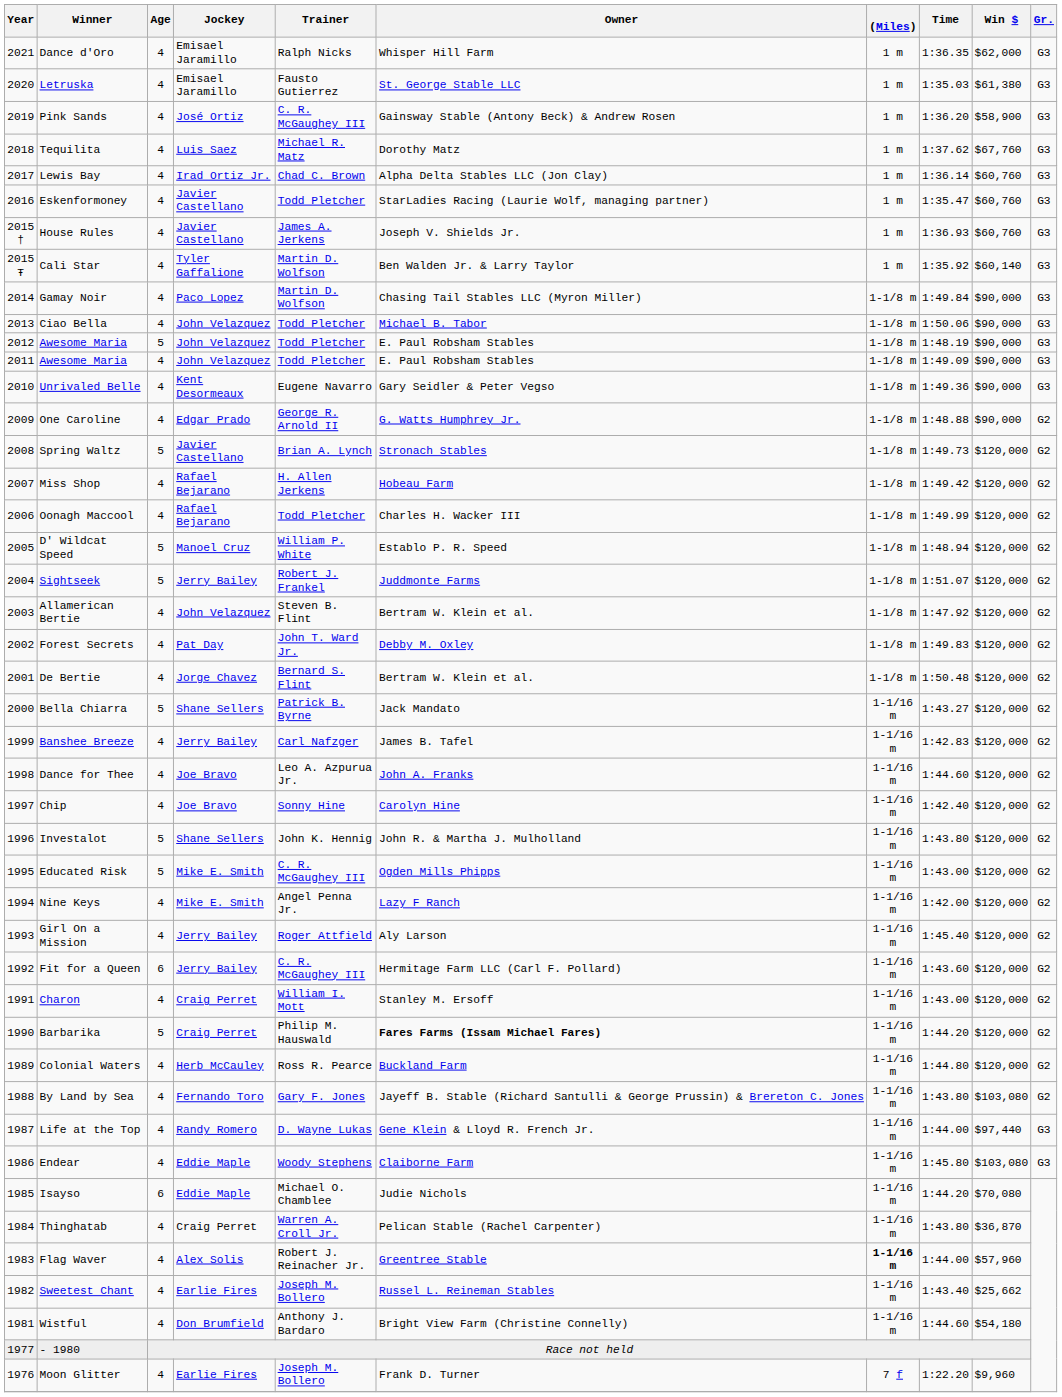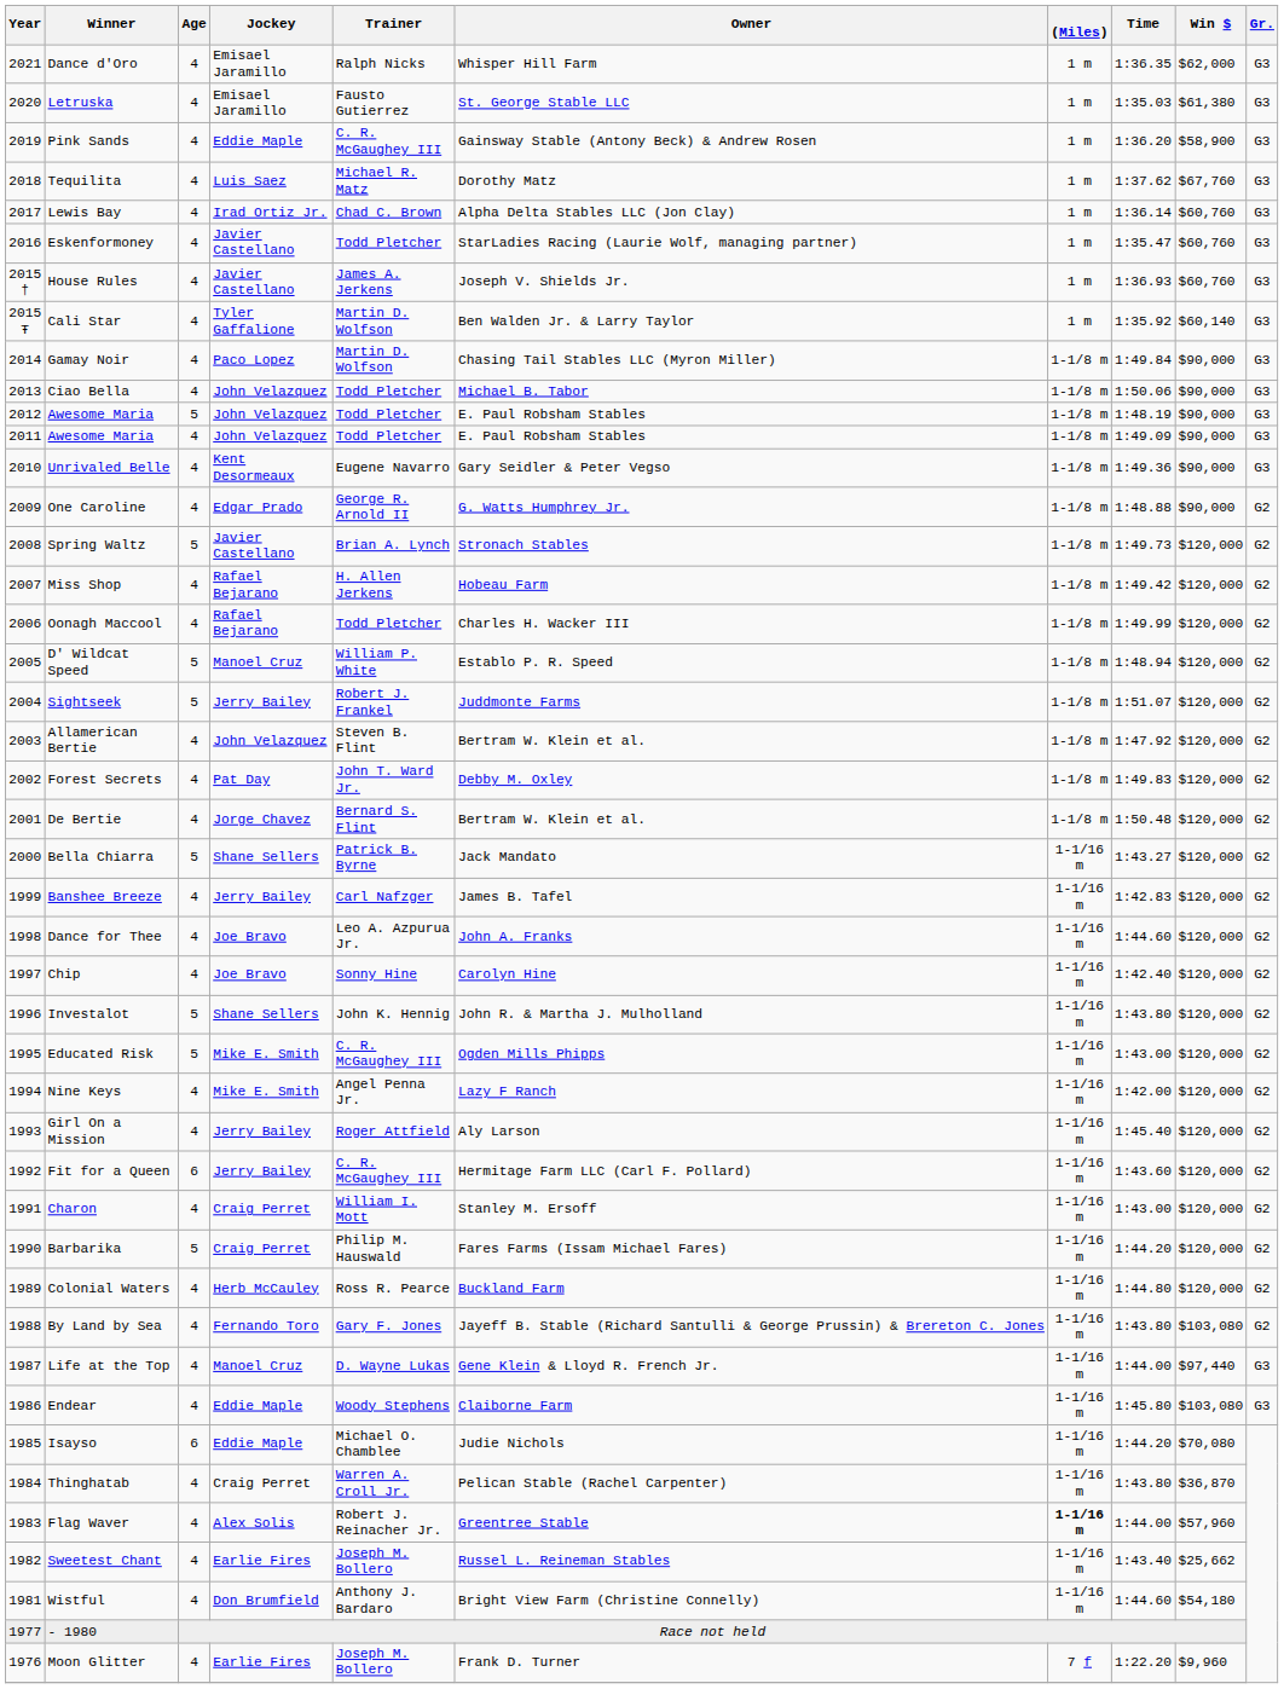 <table class="wikitable sortable" style="font-size:90%">
 <tr>
 <th style="width:20px">Year</th>
 <th style="width:110px">Winner</th>
 <th style="width:15px">Age</th>
 <th style="width:100px">Jockey</th>
 <th style="width:100px">Trainer</th>
 <th>Owner<br></th>
 <th style="width:30px"><br> <span>(<a href='#'>Miles</a>)</span></th>
 <th style="width:20px">Time</th>
 <th style="width:25px">Win <a href='#'>$</a></th>
 <th style="width:20px"><a href='#'>Gr.</a></th>
 </tr>
 <tr>
 <td align=center>2021</td>
 <td>Dance d'Oro</td>
 <td align=center>4</td>
 <td>Emisael Jaramillo</td>
 <td>Ralph Nicks</td>
 <td>Whisper Hill Farm</td>
 <td align=center>1 m</td>
 <td>1:36.35</td>
 <td>$62,000</td>
 <td align=center>G3</td>
 </tr>
 <tr>
 <td align=center>2020</td>
 <td><a href='#'>Letruska</a></td>
 <td align=center>4</td>
 <td>Emisael Jaramillo</td>
 <td>Fausto Gutierrez</td>
 <td><a href='#'>St. George Stable LLC</a></td>
 <td align=center>1 m</td>
 <td>1:35.03</td>
 <td>$61,380</td>
 <td align=center>G3</td>
 </tr>
 <tr>
 <td align=center>2019</td>
 <td>Pink Sands</td>
 <td align=center>4</td>
-<td><a href='#'>José Ortiz</a></td>
+<td><a href='#'>Eddie Maple</a></td>
 <td><a href='#'>C. R. McGaughey III</a></td>
 <td>Gainsway Stable (Antony Beck) & Andrew Rosen</td>
 <td align=center>1 m</td>
 <td>1:36.20</td>
 <td>$58,900</td>
 <td align=center>G3</td>
 </tr>
 <tr>
 <td align=center>2018</td>
 <td>Tequilita</td>
 <td align=center>4</td>
 <td><a href='#'>Luis Saez</a></td>
 <td><a href='#'>Michael R. Matz</a></td>
 <td>Dorothy Matz</td>
 <td align=center>1 m</td>
 <td>1:37.62</td>
 <td>$67,760</td>
 <td align=center>G3</td>
 </tr>
 <tr>
 <td align=center>2017</td>
 <td>Lewis Bay</td>
 <td align=center>4</td>
 <td><a href='#'>Irad Ortiz Jr.</a></td>
 <td><a href='#'>Chad C. Brown</a></td>
 <td>Alpha Delta Stables LLC (Jon Clay)</td>
 <td align=center>1 m</td>
 <td>1:36.14</td>
 <td>$60,760</td>
 <td align=center>G3</td>
 </tr>
 <tr>
 <td align=center>2016</td>
 <td>Eskenformoney</td>
 <td align=center>4</td>
 <td><a href='#'>Javier Castellano</a></td>
 <td><a href='#'>Todd Pletcher</a></td>
 <td>StarLadies Racing (Laurie Wolf, managing partner)</td>
 <td align=center>1 m</td>
 <td>1:35.47</td>
 <td>$60,760</td>
 <td align=center>G3</td>
 </tr>
 <tr>
 <td align=center>2015 †</td>
 <td>House Rules</td>
 <td align=center>4</td>
 <td><a href='#'>Javier Castellano</a></td>
 <td><a href='#'>James A. Jerkens</a></td>
 <td>Joseph V. Shields Jr.</td>
 <td align=center>1 m</td>
 <td>1:36.93</td>
 <td>$60,760</td>
 <td align=center>G3</td>
 </tr>
 <tr>
 <td align=center>2015 Ŧ</td>
 <td>Cali Star</td>
 <td align=center>4</td>
 <td><a href='#'>Tyler Gaffalione</a></td>
 <td><a href='#'>Martin D. Wolfson</a></td>
 <td>Ben Walden Jr. & Larry Taylor</td>
 <td align=center>1 m</td>
 <td>1:35.92</td>
 <td>$60,140</td>
 <td align=center>G3</td>
 </tr>
 <tr>
 <td align=center>2014</td>
 <td>Gamay Noir</td>
 <td align=center>4</td>
 <td><a href='#'>Paco Lopez</a></td>
 <td><a href='#'>Martin D. Wolfson</a></td>
 <td>Chasing Tail Stables LLC (Myron Miller)</td>
 <td align=center>1-1/8 m</td>
 <td>1:49.84</td>
 <td>$90,000</td>
 <td align=center>G3</td>
 </tr>
 <tr>
 <td align=center>2013</td>
 <td>Ciao Bella</td>
 <td align=center>4</td>
 <td><a href='#'>John Velazquez</a></td>
 <td><a href='#'>Todd Pletcher</a></td>
 <td><a href='#'>Michael B. Tabor</a></td>
 <td align=center>1-1/8 m</td>
 <td>1:50.06</td>
 <td>$90,000</td>
 <td align=center>G3</td>
 </tr>
 <tr>
 <td align=center>2012</td>
 <td><a href='#'>Awesome Maria</a></td>
 <td align=center>5</td>
 <td><a href='#'>John Velazquez</a></td>
 <td><a href='#'>Todd Pletcher</a></td>
 <td>E. Paul Robsham Stables</td>
 <td align=center>1-1/8 m</td>
 <td>1:48.19</td>
 <td>$90,000</td>
 <td align=center>G3</td>
 </tr>
 <tr>
 <td align=center>2011</td>
 <td><a href='#'>Awesome Maria</a></td>
 <td align=center>4</td>
 <td><a href='#'>John Velazquez</a></td>
 <td><a href='#'>Todd Pletcher</a></td>
 <td>E. Paul Robsham Stables</td>
 <td align=center>1-1/8 m</td>
 <td>1:49.09</td>
 <td>$90,000</td>
 <td align=center>G3</td>
 </tr>
 <tr>
 <td align=center>2010</td>
 <td><a href='#'>Unrivaled Belle</a></td>
 <td align=center>4</td>
 <td><a href='#'>Kent Desormeaux</a></td>
 <td>Eugene Navarro</td>
 <td>Gary Seidler & Peter Vegso</td>
 <td align=center>1-1/8 m</td>
 <td>1:49.36</td>
 <td>$90,000</td>
 <td align=center>G3</td>
 </tr>
 <tr>
 <td align=center>2009</td>
 <td>One Caroline</td>
 <td align=center>4</td>
 <td><a href='#'>Edgar Prado</a></td>
 <td><a href='#'>George R. Arnold II</a></td>
 <td><a href='#'>G. Watts Humphrey Jr.</a></td>
 <td align=center>1-1/8 m</td>
 <td>1:48.88</td>
 <td>$90,000</td>
 <td align=center>G2</td>
 </tr>
 <tr>
 <td align=center>2008</td>
 <td>Spring Waltz</td>
 <td align=center>5</td>
 <td><a href='#'>Javier Castellano</a></td>
 <td><a href='#'>Brian A. Lynch</a></td>
 <td><a href='#'>Stronach Stables</a></td>
 <td align=center>1-1/8 m</td>
 <td>1:49.73</td>
 <td>$120,000</td>
 <td align=center>G2</td>
 </tr>
 <tr>
 <td align=center>2007</td>
 <td>Miss Shop</td>
 <td align=center>4</td>
 <td><a href='#'>Rafael Bejarano</a></td>
 <td><a href='#'>H. Allen Jerkens</a></td>
 <td><a href='#'>Hobeau Farm</a></td>
 <td align=center>1-1/8 m</td>
 <td>1:49.42</td>
 <td>$120,000</td>
 <td align=center>G2</td>
 </tr>
 <tr>
 <td align=center>2006</td>
 <td>Oonagh Maccool</td>
 <td align=center>4</td>
 <td><a href='#'>Rafael Bejarano</a></td>
 <td><a href='#'>Todd Pletcher</a></td>
 <td>Charles H. Wacker III</td>
 <td align=center>1-1/8 m</td>
 <td>1:49.99</td>
 <td>$120,000</td>
 <td align=center>G2</td>
 </tr>
 <tr>
 <td align=center>2005</td>
 <td>D' Wildcat Speed</td>
 <td align=center>5</td>
 <td><a href='#'>Manoel Cruz</a></td>
 <td><a href='#'>William P. White</a></td>
 <td>Establo P. R. Speed</td>
 <td align=center>1-1/8 m</td>
 <td>1:48.94</td>
 <td>$120,000</td>
 <td align=center>G2</td>
 </tr>
 <tr>
 <td align=center>2004</td>
 <td><a href='#'>Sightseek</a></td>
 <td align=center>5</td>
 <td><a href='#'>Jerry Bailey</a></td>
 <td><a href='#'>Robert J. Frankel</a></td>
 <td><a href='#'>Juddmonte Farms</a></td>
 <td align=center>1-1/8 m</td>
 <td>1:51.07</td>
 <td>$120,000</td>
 <td align=center>G2</td>
 </tr>
 <tr>
 <td align=center>2003</td>
 <td>Allamerican Bertie</td>
 <td align=center>4</td>
 <td><a href='#'>John Velazquez</a></td>
 <td>Steven B. Flint</td>
 <td>Bertram W. Klein et al.</td>
 <td align=center>1-1/8 m</td>
 <td>1:47.92</td>
 <td>$120,000</td>
 <td align=center>G2</td>
 </tr>
 <tr>
 <td align=center>2002</td>
 <td>Forest Secrets</td>
 <td align=center>4</td>
 <td><a href='#'>Pat Day</a></td>
 <td><a href='#'>John T. Ward Jr.</a></td>
 <td><a href='#'>Debby M. Oxley</a></td>
 <td align=center>1-1/8 m</td>
 <td>1:49.83</td>
 <td>$120,000</td>
 <td align=center>G2</td>
 </tr>
 <tr>
 <td align=center>2001</td>
 <td>De Bertie</td>
 <td align=center>4</td>
 <td><a href='#'>Jorge Chavez</a></td>
 <td><a href='#'>Bernard S. Flint</a></td>
 <td>Bertram W. Klein et al.</td>
 <td align=center>1-1/8 m</td>
 <td>1:50.48</td>
 <td>$120,000</td>
 <td align=center>G2</td>
 </tr>
 <tr>
 <td align=center>2000</td>
 <td>Bella Chiarra</td>
 <td align=center>5</td>
 <td><a href='#'>Shane Sellers</a></td>
 <td><a href='#'>Patrick B. Byrne</a></td>
 <td>Jack Mandato</td>
 <td align=center>1-1/16 m</td>
 <td>1:43.27</td>
 <td>$120,000</td>
 <td align=center>G2</td>
 </tr>
 <tr>
 <td align=center>1999</td>
 <td><a href='#'>Banshee Breeze</a></td>
 <td align=center>4</td>
 <td><a href='#'>Jerry Bailey</a></td>
 <td><a href='#'>Carl Nafzger</a></td>
 <td>James B. Tafel</td>
 <td align=center>1-1/16 m</td>
 <td>1:42.83</td>
 <td>$120,000</td>
 <td align=center>G2</td>
 </tr>
 <tr>
 <td align=center>1998</td>
 <td>Dance for Thee</td>
 <td align=center>4</td>
 <td><a href='#'>Joe Bravo</a></td>
 <td>Leo A. Azpurua Jr.</td>
 <td><a href='#'>John A. Franks</a></td>
 <td align=center>1-1/16 m</td>
 <td>1:44.60</td>
 <td>$120,000</td>
 <td align=center>G2</td>
 </tr>
 <tr>
 <td align=center>1997</td>
 <td>Chip</td>
 <td align=center>4</td>
 <td><a href='#'>Joe Bravo</a></td>
 <td><a href='#'>Sonny Hine</a></td>
 <td><a href='#'>Carolyn Hine</a></td>
 <td align=center>1-1/16 m</td>
 <td>1:42.40</td>
 <td>$120,000</td>
 <td align=center>G2</td>
 </tr>
 <tr>
 <td align=center>1996</td>
 <td>Investalot</td>
 <td align=center>5</td>
 <td><a href='#'>Shane Sellers</a></td>
 <td>John K. Hennig</td>
 <td>John R. & Martha J. Mulholland</td>
 <td align=center>1-1/16 m</td>
 <td>1:43.80</td>
 <td>$120,000</td>
 <td align=center>G2</td>
 </tr>
 <tr>
 <td align=center>1995</td>
 <td>Educated Risk</td>
 <td align=center>5</td>
 <td><a href='#'>Mike E. Smith</a></td>
 <td><a href='#'>C. R.  McGaughey III</a></td>
 <td><a href='#'>Ogden Mills Phipps</a></td>
 <td align=center>1-1/16 m</td>
 <td>1:43.00</td>
 <td>$120,000</td>
 <td align=center>G2</td>
 </tr>
 <tr>
 <td align=center>1994</td>
 <td>Nine Keys</td>
 <td align=center>4</td>
 <td><a href='#'>Mike E. Smith</a></td>
 <td>Angel Penna Jr.</td>
 <td><a href='#'>Lazy F Ranch</a></td>
 <td align=center>1-1/16 m</td>
 <td>1:42.00</td>
 <td>$120,000</td>
 <td align=center>G2</td>
 </tr>
 <tr>
 <td align=center>1993</td>
 <td>Girl On a Mission</td>
 <td align=center>4</td>
 <td><a href='#'>Jerry Bailey</a></td>
 <td><a href='#'>Roger Attfield</a></td>
 <td>Aly Larson</td>
 <td align=center>1-1/16 m</td>
 <td>1:45.40</td>
 <td>$120,000</td>
 <td align=center>G2</td>
 </tr>
 <tr>
 <td align=center>1992</td>
 <td>Fit for a Queen</td>
 <td align=center>6</td>
 <td><a href='#'>Jerry Bailey</a></td>
 <td><a href='#'>C. R. McGaughey III</a></td>
 <td>Hermitage Farm LLC (Carl F. Pollard)</td>
 <td align=center>1-1/16 m</td>
 <td>1:43.60</td>
 <td>$120,000</td>
 <td align=center>G2</td>
 </tr>
 <tr>
 <td align=center>1991</td>
 <td><a href='#'>Charon</a></td>
 <td align=center>4</td>
 <td><a href='#'>Craig Perret</a></td>
 <td><a href='#'>William I. Mott</a></td>
 <td>Stanley M. Ersoff</td>
 <td align=center>1-1/16 m</td>
 <td>1:43.00</td>
 <td>$120,000</td>
 <td align=center>G2</td>
 </tr>
 <tr>
 <td align=center>1990</td>
 <td>Barbarika</td>
 <td align=center>5</td>
 <td><a href='#'>Craig Perret</a></td>
 <td>Philip M. Hauswald</td>
-<td><strong>Fares Farms (Issam Michael Fares)</strong></td>
+<td>Fares Farms (Issam Michael Fares)</td>
 <td align=center>1-1/16 m</td>
 <td>1:44.20</td>
 <td>$120,000</td>
 <td align=center>G2</td>
 </tr>
 <tr>
 <td align=center>1989</td>
 <td>Colonial Waters</td>
 <td align=center>4</td>
 <td><a href='#'>Herb McCauley</a></td>
 <td>Ross R. Pearce</td>
 <td><a href='#'>Buckland Farm</a></td>
 <td align=center>1-1/16 m</td>
 <td>1:44.80</td>
 <td>$120,000</td>
 <td align=center>G2</td>
 </tr>
 <tr>
 <td align=center>1988</td>
 <td>By Land by Sea</td>
 <td align=center>4</td>
 <td><a href='#'>Fernando Toro</a></td>
 <td><a href='#'>Gary F. Jones</a></td>
 <td>Jayeff B. Stable (Richard Santulli & George Prussin) & <a href='#'>Brereton C. Jones</a></td>
 <td align=center>1-1/16 m</td>
 <td>1:43.80</td>
 <td>$103,080</td>
 <td align=center>G2</td>
 </tr>
 <tr>
 <td align=center>1987</td>
 <td>Life at the Top</td>
 <td align=center>4</td>
-<td><a href='#'>Randy Romero</a></td>
+<td><a href='#'>Manoel Cruz</a></td>
 <td><a href='#'>D. Wayne Lukas</a></td>
 <td><a href='#'>Gene Klein</a> & Lloyd R. French Jr.</td>
 <td align=center>1-1/16 m</td>
 <td>1:44.00</td>
 <td>$97,440</td>
 <td align=center>G3</td>
 </tr>
 <tr>
 <td align=center>1986</td>
 <td>Endear</td>
 <td align=center>4</td>
 <td><a href='#'>Eddie Maple</a></td>
 <td><a href='#'>Woody Stephens</a></td>
 <td><a href='#'>Claiborne Farm</a></td>
 <td align=center>1-1/16 m</td>
 <td>1:45.80</td>
 <td>$103,080</td>
 <td align=center>G3</td>
 </tr>
 <tr>
 <td align=center>1985</td>
 <td>Isayso</td>
 <td align=center>6</td>
 <td><a href='#'>Eddie Maple</a></td>
 <td>Michael O. Chamblee</td>
 <td>Judie Nichols</td>
 <td align=center>1-1/16 m</td>
 <td>1:44.20</td>
 <td>$70,080</td>
 </tr>
 <tr>
 <td align=center>1984</td>
 <td>Thinghatab</td>
 <td align=center>4</td>
 <td>Craig Perret</td>
 <td><a href='#'>Warren A. Croll Jr.</a></td>
 <td>Pelican Stable (Rachel Carpenter)</td>
 <td align=center>1-1/16 m</td>
 <td>1:43.80</td>
 <td>$36,870</td>
 </tr>
 <tr>
 <td align=center>1983</td>
 <td>Flag Waver</td>
 <td align=center>4</td>
 <td><a href='#'>Alex Solis</a></td>
 <td>Robert J. Reinacher Jr.</td>
 <td><a href='#'>Greentree Stable</a></td>
 <td align=center><strong>1-1/16 m</strong></td>
 <td>1:44.00</td>
 <td>$57,960</td>
 </tr>
 <tr>
 <td align=center>1982</td>
 <td><a href='#'>Sweetest Chant</a></td>
 <td align=center>4</td>
 <td><a href='#'>Earlie Fires</a></td>
 <td><a href='#'>Joseph M. Bollero</a></td>
 <td><a href='#'>Russel L. Reineman Stables</a></td>
 <td align=center>1-1/16 m</td>
 <td>1:43.40</td>
 <td>$25,662</td>
 </tr>
 <tr>
 <td align=center>1981</td>
 <td>Wistful</td>
 <td align=center>4</td>
 <td><a href='#'>Don Brumfield</a></td>
 <td>Anthony J. Bardaro</td>
 <td>Bright View Farm (Christine Connelly)</td>
 <td align=center>1-1/16 m</td>
 <td>1:44.60</td>
 <td>$54,180</td>
 </tr>
 <tr bgcolor="#eeeeee">
 <td align=center>1977</td>
 <td>- 1980</td>
 <td align=center  colspan=7><em>Race not held</em></td>
 </tr>
 <tr>
 <td align=center>1976</td>
 <td>Moon Glitter</td>
 <td align=center>4</td>
 <td><a href='#'>Earlie Fires</a></td>
 <td><a href='#'>Joseph M. Bollero</a></td>
 <td>Frank D. Turner</td>
 <td align=center>7 <a href='#'>f</a></td>
 <td>1:22.20</td>
 <td>$9,960</td>
 </tr>
 <tr>
 </tr>
 </table>
